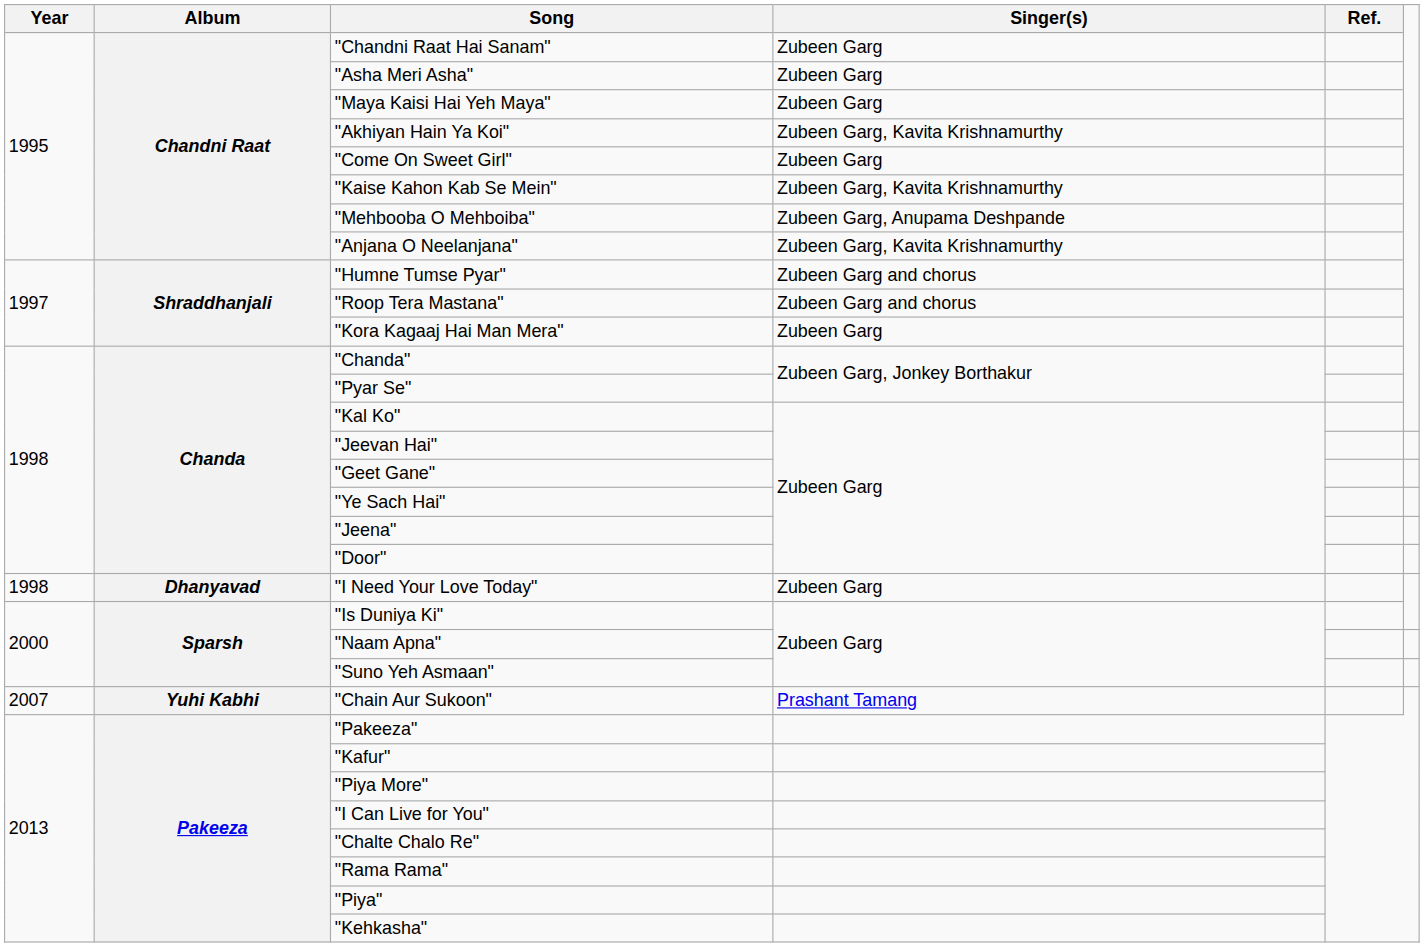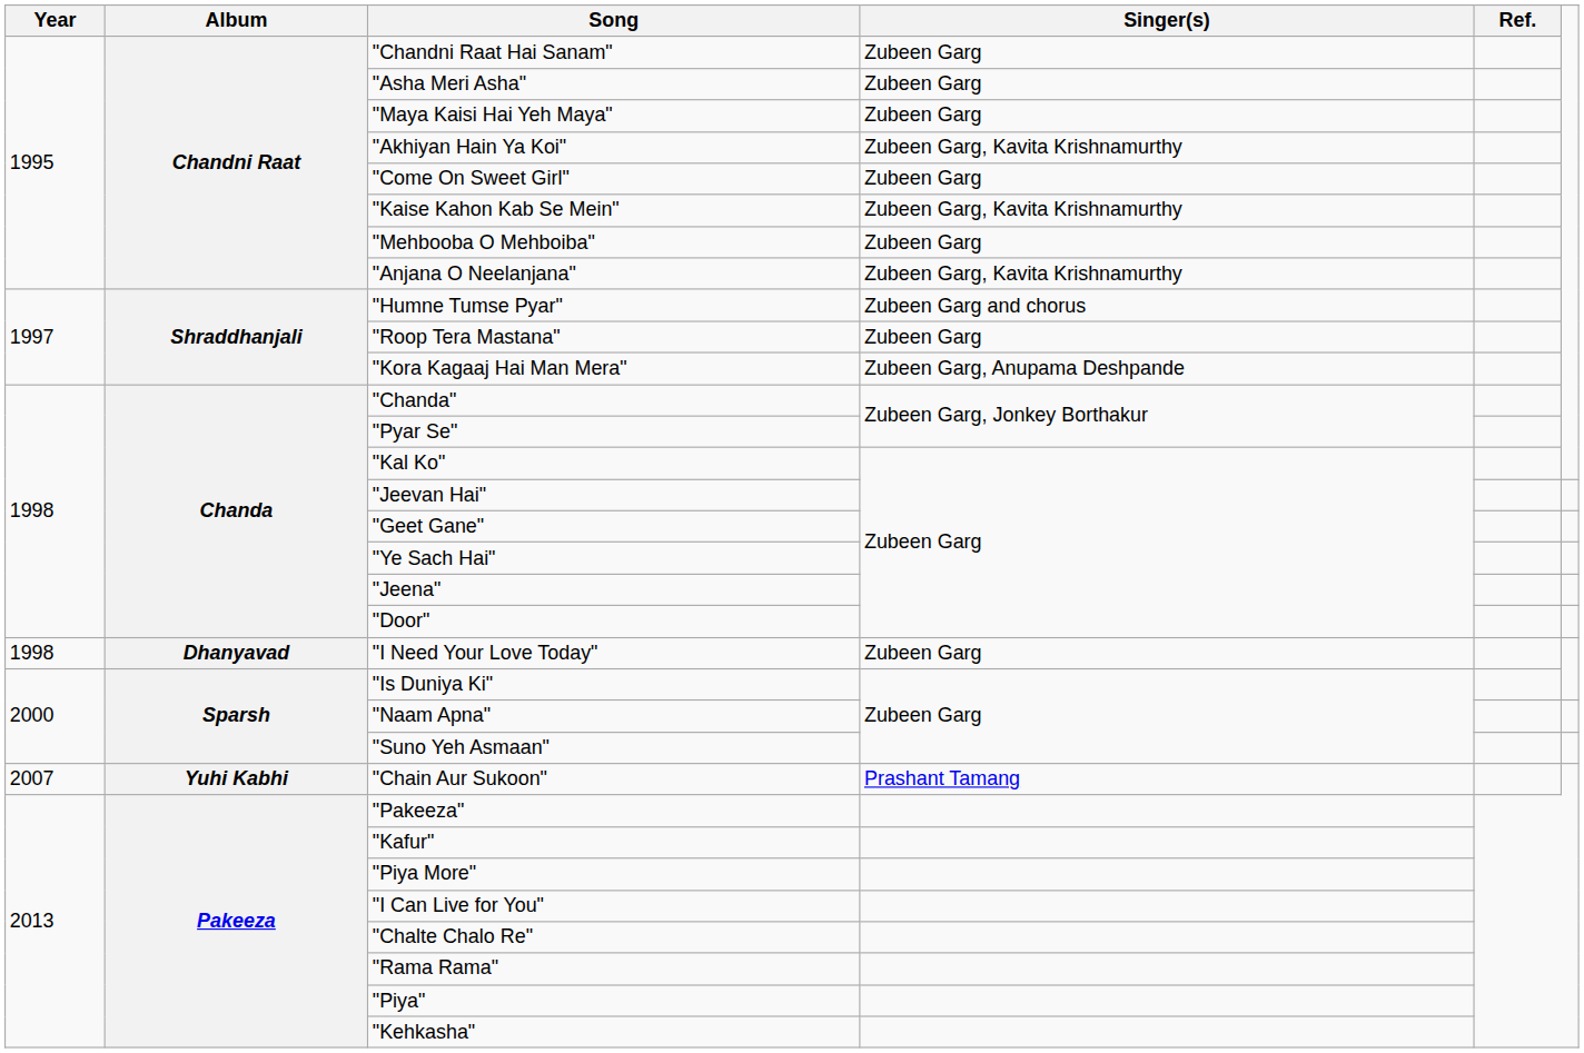 <table class="wikitable plainrowheaders" style="width:100%">
 <tr>
 <th scope="col">Year</th>
 <th scope="col">Album</th>
 <th scope="col">Song</th>
 <th scope="col">Singer(s)</th>
 <th scope="col">Ref.</th>
 </tr>
 <tr>
 <td rowspan="8">1995</td>
 <th rowspan="8"><em>Chandni Raat</em></th>
 <td>"Chandni Raat Hai Sanam"</td>
 <td>Zubeen Garg</td>
 <td></td>
 </tr>
 <tr>
 <td>"Asha Meri Asha"</td>
 <td>Zubeen Garg</td>
 <td></td>
 </tr>
 <tr>
 <td>"Maya Kaisi Hai Yeh Maya"</td>
 <td>Zubeen Garg</td>
 <td></td>
 </tr>
 <tr>
 <td>"Akhiyan Hain Ya Koi"</td>
 <td>Zubeen Garg, Kavita Krishnamurthy</td>
 <td></td>
 </tr>
 <tr>
 <td>"Come On Sweet Girl"</td>
 <td>Zubeen Garg</td>
 <td></td>
 </tr>
 <tr>
 <td>"Kaise Kahon Kab Se Mein"</td>
 <td>Zubeen Garg, Kavita Krishnamurthy</td>
 <td></td>
 </tr>
 <tr>
 <td>"Mehbooba O Mehboiba"</td>
-<td>Zubeen Garg, Anupama Deshpande</td>
+<td>Zubeen Garg</td>
 <td></td>
 </tr>
 <tr>
 <td>"Anjana O Neelanjana"</td>
 <td>Zubeen Garg, Kavita Krishnamurthy</td>
 <td></td>
 </tr>
 <tr>
 <td rowspan="3">1997</td>
 <th rowspan="3"><em>Shraddhanjali</em></th>
 <td>"Humne Tumse Pyar"</td>
 <td>Zubeen Garg and chorus</td>
 <td></td>
 </tr>
 <tr>
 <td>"Roop Tera Mastana"</td>
-<td>Zubeen Garg and chorus</td>
+<td>Zubeen Garg</td>
 <td></td>
 </tr>
 <tr>
 <td>"Kora Kagaaj Hai Man Mera"</td>
-<td>Zubeen Garg</td>
+<td>Zubeen Garg, Anupama Deshpande</td>
 <td></td>
 </tr>
 <tr>
 <td rowspan="8">1998</td>
 <th rowspan="8"><em>Chanda</em></th>
 <td>"Chanda"</td>
 <td rowspan="2">Zubeen Garg, Jonkey Borthakur</td>
 <td></td>
 </tr>
 <tr>
 <td>"Pyar Se"</td>
 <td></td>
 </tr>
 <tr>
 <td>"Kal Ko"</td>
 <td rowspan="6">Zubeen Garg</td>
 <td></td>
 </tr>
 <tr>
 <td>"Jeevan Hai"</td>
 <td></td>
 <td></td>
 </tr>
 <tr>
 <td>"Geet Gane"</td>
 <td></td>
 <td></td>
 </tr>
 <tr>
 <td>"Ye Sach Hai"</td>
 <td></td>
 <td></td>
 </tr>
 <tr>
 <td>"Jeena"</td>
 <td></td>
 <td></td>
 </tr>
 <tr>
 <td>"Door"</td>
 <td></td>
 <td></td>
 </tr>
 <tr>
 <td>1998</td>
 <th><em>Dhanyavad</em></th>
 <td>"I Need Your Love Today"</td>
 <td>Zubeen Garg</td>
 <td></td>
 </tr>
 <tr>
 <td rowspan="3">2000</td>
 <th rowspan="3"><em>Sparsh</em></th>
 <td>"Is Duniya Ki"</td>
 <td rowspan="3">Zubeen Garg</td>
 <td></td>
 </tr>
 <tr>
 <td>"Naam Apna"</td>
 <td></td>
 <td></td>
 </tr>
 <tr>
 <td>"Suno Yeh Asmaan"</td>
 <td></td>
 <td></td>
 </tr>
 <tr>
 <td>2007</td>
 <th><em>Yuhi Kabhi</em></th>
 <td>"Chain Aur Sukoon"</td>
 <td><a href='#'>Prashant Tamang</a></td>
 <td></td>
 </tr>
 <tr>
 <td rowspan="8">2013</td>
 <th rowspan="8"><em><a href='#'>Pakeeza</a></em></th>
 <td>"Pakeeza"</td>
 <td></td>
 </tr>
 <tr>
 <td>"Kafur"</td>
 <td></td>
 </tr>
 <tr>
 <td>"Piya More"</td>
 <td></td>
 </tr>
 <tr>
 <td>"I Can Live for You"</td>
 <td></td>
 </tr>
 <tr>
 <td>"Chalte Chalo Re"</td>
 <td></td>
 </tr>
 <tr>
 <td>"Rama Rama"</td>
 <td></td>
 </tr>
 <tr>
 <td>"Piya"</td>
 <td></td>
 </tr>
 <tr>
 <td>"Kehkasha"</td>
 <td></td>
 </tr>
 </table>
